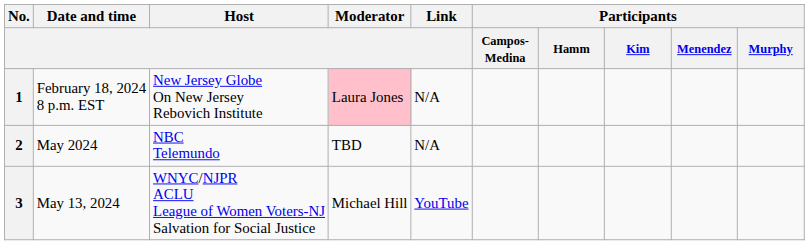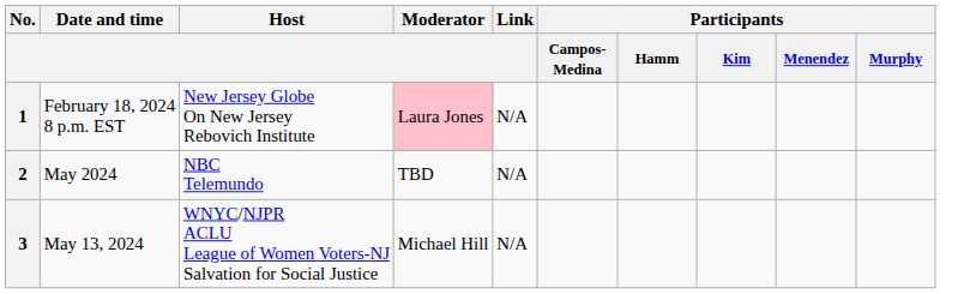 <table class="wikitable" text-align:center;">
 <tr>
 <th style="white-space:nowrap;">No.</th>
 <th>Date and time</th>
 <th>Host</th>
 <th>Moderator</th>
 <th>Link</th>
 <th scope="col" colspan="5">Participants</th>
 </tr>
 <tr>
 <th colspan="5"><br></th>
 <th scope="col" style="width:4em;"><small>Campos-Medina</small></th>
 <th scope="col" style="width:4em;"><small>Hamm</small></th>
 <th scope="col" style="width:4em;"><small><a href='#'>Kim</a></small></th>
 <th scope="col" style="width:4em;"><small><a href='#'>Menendez</a></small></th>
 <th scope="col" style="width:4em;"><small><a href='#'>Murphy</a></small></th>
 </tr>
 <tr>
 <th>1</th>
 <td style="white-space:nowrap;">February 18, 2024<br>8 p.m. EST</td>
 <td style="white-space:nowrap;"><a href='#'>New Jersey Globe</a><br>On New Jersey<br>Rebovich Institute</td>
 <td style="background: pink; white-space:nowrap;">Laura Jones</td>
 <td style="white-space:nowrap;">N/A</td>
 <td> </td>
 <td> </td>
 <td> </td>
 <td> </td>
 <td> </td>
 </tr>
 <tr>
 <th>2</th>
 <td style="white-space:nowrap;">May 2024</td>
 <td style="white-space:nowrap;"><a href='#'>NBC</a><br><a href='#'>Telemundo</a></td>
 <td style="white-space:nowrap;">TBD</td>
 <td style="white-space:nowrap;">N/A</td>
 <td></td>
 <td></td>
 <td></td>
 <td></td>
 <td></td>
 </tr>
 <tr>
 <th>3</th>
 <td style="white-space:nowrap;">May 13, 2024</td>
 <td style="white-space:nowrap;"><a href='#'>WNYC</a>/<a href='#'>NJPR</a><br><a href='#'>ACLU</a><br><a href='#'>League of Women Voters-NJ</a><br>Salvation for Social Justice</td>
 <td style="white-space:nowrap;">Michael Hill</td>
-<td style="white-space:nowrap;"><a href='#'>YouTube</a></td>
+<td style="white-space:nowrap;">N/A</td>
 <td></td>
 <td></td>
 <td></td>
 <td></td>
 <td></td>
 </tr>
 </table>
